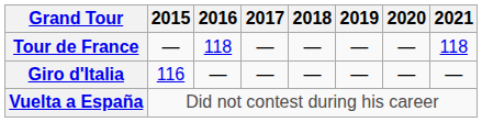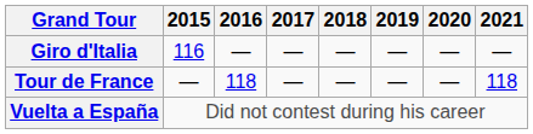 <table class="wikitable plainrowheaders">
 <tr>
 <th scope="col"><a href='#'>Grand Tour</a></th>
 <th scope="col">2015</th>
 <th scope="col">2016</th>
 <th scope="col">2017</th>
 <th scope="col">2018</th>
 <th scope="col">2019</th>
 <th scope="col">2020</th>
 <th scope="col">2021</th>
 </tr>
 <tr style="text-align:center;">
+<th scope="row"> <a href='#'>Giro d'Italia</a></th>
+<td><a href='#'>116</a></td>
+<td>—</td>
+<td>—</td>
+<td>—</td>
+<td>—</td>
+<td>—</td>
+<td>—</td>
+</tr>
+<tr style="text-align:center;">
 <th scope="row"> <a href='#'>Tour de France</a></th>
 <td>—</td>
 <td><a href='#'>118</a></td>
 <td>—</td>
 <td>—</td>
 <td>—</td>
 <td>—</td>
 <td><a href='#'>118</a></td>
 </tr>
 <tr style="text-align:center;">
-<th scope="row"> <a href='#'>Giro d'Italia</a></th>
-<td><a href='#'>116</a></td>
-<td>—</td>
-<td>—</td>
-<td>—</td>
-<td>—</td>
-<td>—</td>
-<td>—</td>
-</tr>
-<tr style="text-align:center;">
 <th scope="row"> <a href='#'>Vuelta a España</a></th>
 <td style="color:#4d4d4d;" colspan=7>Did not contest during his career</td>
 </tr>
 </table>
